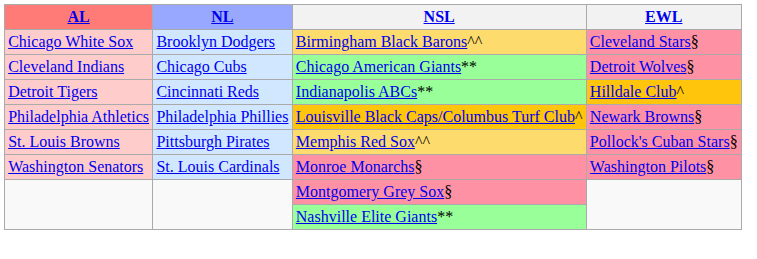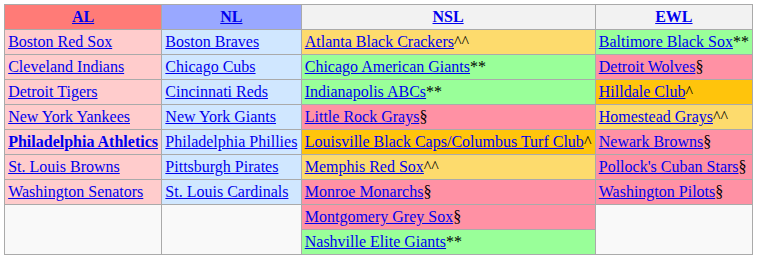 <table class="wikitable" style="font-size:100%;line-height:1.1;">
 <tr>
 <th style="background-color: #FF7B77;"><a href='#'>AL</a></th>
 <th style="background-color: #99A8FF;"><a href='#'>NL</a></th>
 <th><a href='#'>NSL</a></th>
 <th><a href='#'>EWL</a></th>
 </tr>
 <tr>
-<td style="background-color: #FFCCCC;"><a href='#'>Chicago White Sox</a></td>
-<td style="background-color: #D0E7FF;"><a href='#'>Brooklyn Dodgers</a></td>
-<td style="background-color: #FDDB6D;"><a href='#'>Birmingham Black Barons</a>^^</td>
-<td style="background-color: #FF91A4;"><a href='#'>Cleveland Stars</a>§</td>
+<td style="background-color: #FFCCCC;"><a href='#'>Boston Red Sox</a></td>
+<td style="background-color: #D0E7FF;"><a href='#'>Boston Braves</a></td>
+<td style="background-color: #FDDB6D;"><a href='#'>Atlanta Black Crackers</a>^^</td>
+<td style="background-color: #99FF99;"><a href='#'>Baltimore Black Sox</a>**</td>
 </tr>
 <tr>
 <td style="background-color: #FFCCCC;"><a href='#'>Cleveland Indians</a></td>
 <td style="background-color: #D0E7FF;"><a href='#'>Chicago Cubs</a></td>
 <td style="background-color: #99FF99;"><a href='#'>Chicago American Giants</a>**</td>
 <td style="background-color: #FF91A4;"><a href='#'>Detroit Wolves</a>§</td>
 </tr>
 <tr>
 <td style="background-color: #FFCCCC;"><a href='#'>Detroit Tigers</a></td>
 <td style="background-color: #D0E7FF;"><a href='#'>Cincinnati Reds</a></td>
 <td style="background-color: #99FF99;"><a href='#'>Indianapolis ABCs</a>**</td>
 <td style="background-color: #FFC40C;"><a href='#'>Hilldale Club</a>^</td>
 </tr>
 <tr>
-<td style="background-color: #FFCCCC;"><a href='#'>Philadelphia Athletics</a></td>
+<td style="background-color: #FFCCCC;"><a href='#'>New York Yankees</a></td>
+<td style="background-color: #D0E7FF;"><a href='#'>New York Giants</a></td>
+<td style="background-color: #FF91A4;"><a href='#'>Little Rock Grays</a>§</td>
+<td style="background-color: #FDDB6D;"><a href='#'>Homestead Grays</a>^^</td>
+</tr>
+<tr>
+<td style="background-color: #FFCCCC;"><strong><a href='#'>Philadelphia Athletics</a></strong></td>
 <td style="background-color: #D0E7FF;"><a href='#'>Philadelphia Phillies</a></td>
 <td style="background-color: #FFC40C;"><a href='#'>Louisville Black Caps/Columbus Turf Club</a>^</td>
 <td style="background-color: #FF91A4;"><a href='#'>Newark Browns</a>§</td>
 </tr>
 <tr>
 <td style="background-color: #FFCCCC;"><a href='#'>St. Louis Browns</a></td>
 <td style="background-color: #D0E7FF;"><a href='#'>Pittsburgh Pirates</a></td>
 <td style="background-color: #FDDB6D;"><a href='#'>Memphis Red Sox</a>^^</td>
 <td style="background-color: #FF91A4;"><a href='#'>Pollock's Cuban Stars</a>§</td>
 </tr>
 <tr>
 <td style="background-color: #FFCCCC;"><a href='#'>Washington Senators</a></td>
 <td style="background-color: #D0E7FF;"><a href='#'>St. Louis Cardinals</a></td>
 <td style="background-color: #FF91A4;"><a href='#'>Monroe Monarchs</a>§</td>
 <td style="background-color: #FF91A4;"><a href='#'>Washington Pilots</a>§</td>
 </tr>
 <tr>
 <td rowspan="2"> </td>
 <td rowspan="2"> </td>
 <td style="background-color: #FF91A4;"><a href='#'>Montgomery Grey Sox</a>§</td>
 <td rowspan="2"> </td>
 </tr>
 <tr>
 <td style="background-color: #99FF99;"><a href='#'>Nashville Elite Giants</a>**</td>
 </tr>
 </table>
